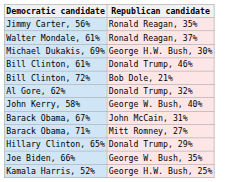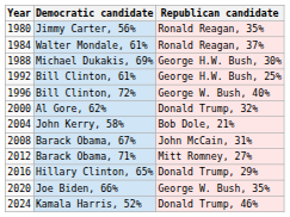 <table class="wikitable">
 <tr>
+<td><strong>Year</strong></td>
 <th>Democratic candidate</th>
 <th>Republican candidate</th>
 </tr>
 <tr>
+<td>1980 </td>
 <td style="background:#d0e5f5;">Jimmy Carter, 56%</td>
 <td style="background:#FFE6E6;">Ronald Reagan, 35%</td>
 </tr>
 <tr>
+<td>1984 </td>
 <td style="background:#d0e5f5;">Walter Mondale, 61%</td>
 <td style="background:#FFE6E6;">Ronald Reagan, 37%</td>
 </tr>
 <tr>
+<td>1988 </td>
 <td style="background:#d0e5f5;">Michael Dukakis, 69%</td>
 <td style="background:#FFE6E6;">George H.W. Bush, 30%</td>
 </tr>
 <tr>
+<td>1992  </td>
 <td style="background:#d0e5f5;">Bill Clinton, 61%</td>
-<td style="background:#FFE6E6;">Donald Trump, 46%</td>
+<td style="background:#FFE6E6;">George H.W. Bush, 25%</td>
 </tr>
 <tr>
+<td>1996 </td>
 <td style="background:#d0e5f5;">Bill Clinton, 72%</td>
-<td style="background:#FFE6E6;">Bob Dole, 21%</td>
+<td style="background:#FFE6E6;">George W. Bush, 40%</td>
 </tr>
 <tr>
+<td>2000 </td>
 <td style="background:#d0e5f5;">Al Gore, 62%</td>
 <td style="background:#FFE6E6;">Donald Trump, 32%</td>
 </tr>
 <tr>
+<td>2004 </td>
 <td style="background:#d0e5f5;">John Kerry, 58%</td>
-<td style="background:#FFE6E6;">George W. Bush, 40%</td>
+<td style="background:#FFE6E6;">Bob Dole, 21%</td>
 </tr>
 <tr>
+<td>2008 </td>
 <td style="background:#d0e5f5;">Barack Obama, 67%</td>
 <td style="background:#FFE6E6;">John McCain, 31%</td>
 </tr>
 <tr>
+<td>2012 </td>
 <td style="background:#d0e5f5;">Barack Obama, 71%</td>
 <td style="background:#FFE6E6;">Mitt Romney, 27%</td>
 </tr>
 <tr>
+<td>2016 </td>
 <td style="background:#d0e5f5;">Hillary Clinton, 65%</td>
 <td style="background:#FFE6E6;">Donald Trump, 29%</td>
 </tr>
 <tr>
+<td>2020 </td>
 <td style="background:#d0e5f5;">Joe Biden, 66%</td>
 <td style="background:#FFE6E6;">George W. Bush, 35%</td>
 </tr>
 <tr>
+<td>2024 </td>
 <td style="background:#d0e5f5;">Kamala Harris, 52%</td>
-<td style="background:#FFE6E6;">George H.W. Bush, 25%</td>
+<td style="background:#FFE6E6;">Donald Trump, 46%</td>
 </tr>
 </table>
